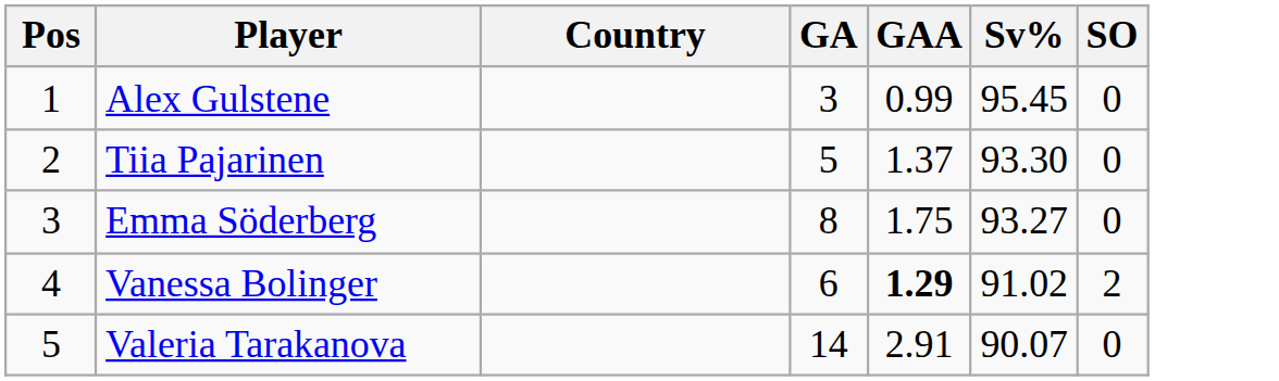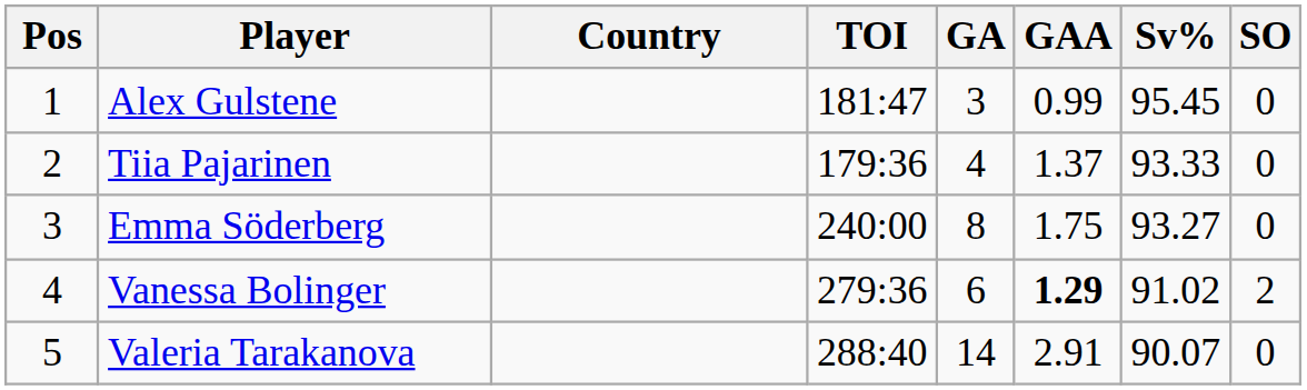 <table class="wikitable sortable" style="text-align: center;">
 <tr>
 <th width=30>Pos</th>
 <th width=150>Player</th>
 <th width=120>Country</th>
+<th width=20>TOI</th>
 <th width=20>GA</th>
 <th width=20>GAA</th>
 <th width=20>Sv%</th>
 <th width=20>SO</th>
 </tr>
 <tr>
 <td>1</td>
 <td align=left><a href='#'>Alex Gulstene</a></td>
 <td align=left></td>
+<td>181:47</td>
 <td>3</td>
 <td>0.99</td>
 <td>95.45</td>
 <td>0</td>
 </tr>
 <tr>
 <td>2</td>
 <td align=left><a href='#'>Tiia Pajarinen</a></td>
 <td align=left></td>
-<td>5</td>
+<td>179:36</td>
+<td>4</td>
 <td>1.37</td>
-<td>93.30</td>
+<td>93.33</td>
 <td>0</td>
 </tr>
 <tr>
 <td>3</td>
 <td align=left><a href='#'>Emma Söderberg</a></td>
 <td align=left></td>
+<td>240:00</td>
 <td>8</td>
 <td>1.75</td>
 <td>93.27</td>
 <td>0</td>
 </tr>
 <tr>
 <td>4</td>
 <td align=left><a href='#'>Vanessa Bolinger</a></td>
 <td align=left></td>
+<td>279:36</td>
 <td>6</td>
 <td><strong>1.29</strong></td>
 <td>91.02</td>
 <td>2</td>
 </tr>
 <tr>
 <td>5</td>
 <td align=left><a href='#'>Valeria Tarakanova</a></td>
 <td align=left></td>
+<td>288:40</td>
 <td>14</td>
 <td>2.91</td>
 <td>90.07</td>
 <td>0</td>
 </tr>
 </table>
